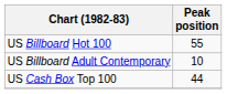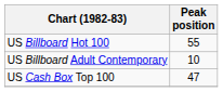 <table class="wikitable sortable">
 <tr>
 <th align="left">Chart (1982-83)</th>
 <th align="left">Peak<br>position</th>
 </tr>
 <tr>
 <td>US <em><a href='#'>Billboard</a></em> <a href='#'>Hot 100</a></td>
 <td style="text-align:center;">55</td>
 </tr>
 <tr>
 <td>US <em>Billboard</em> <a href='#'>Adult Contemporary</a></td>
 <td style="text-align:center;">10</td>
 </tr>
 <tr>
 <td>US <em><a href='#'>Cash Box</a></em> Top 100</td>
-<td style="text-align:center;">44</td>
+<td style="text-align:center;">47</td>
 </tr>
 <tr>
 </tr>
 </table>
